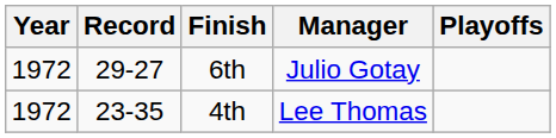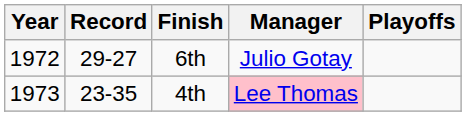 <table class="wikitable">
 <tr>
 <th>Year</th>
 <th>Record</th>
 <th>Finish</th>
 <th>Manager</th>
 <th>Playoffs</th>
 </tr>
 <tr align=center>
 <td>1972</td>
 <td>29-27</td>
 <td>6th</td>
 <td><a href='#'>Julio Gotay</a></td>
 <td></td>
 </tr>
 <tr align=center>
-<td>1972</td>
+<td>1973</td>
 <td>23-35</td>
 <td>4th</td>
-<td><a href='#'>Lee Thomas</a></td>
+<td style="background: pink;"><a href='#'>Lee Thomas</a></td>
 <td></td>
 </tr>
 </table>
